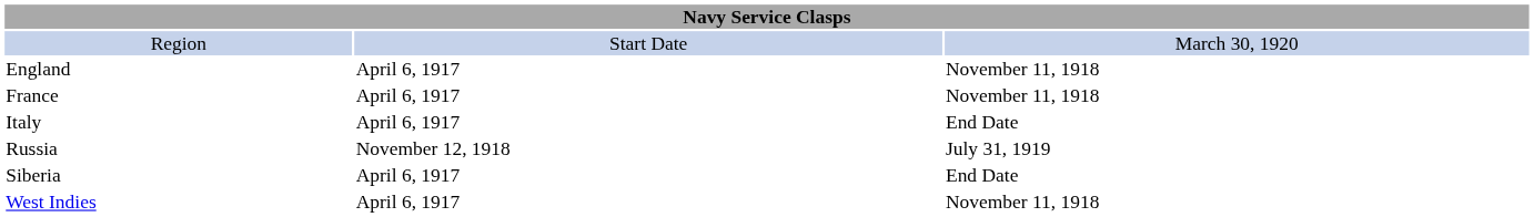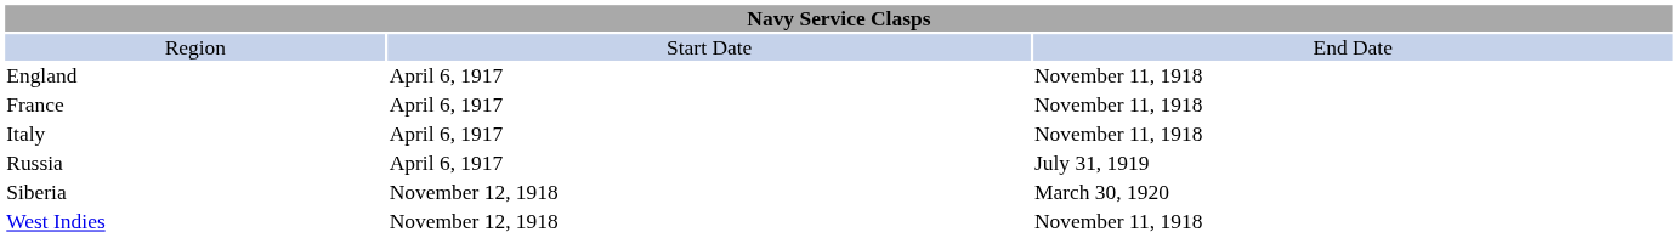 <table class="toccolours"  style="width:100%; clear:both; margin:1.5em auto; text-align:center;">
 <tr>
 <th colspan="7" style="background:darkGrey;"><span>Navy Service Clasps</span></th>
 </tr>
 <tr style="background:#c5d2ea; text-align:center;">
 <td>Region</td>
 <td>Start Date</td>
-<td>March 30, 1920</td>
+<td>End Date</td>
 </tr>
 <tr style="text-align:left;">
 <td>England</td>
 <td>April 6, 1917</td>
 <td>November 11, 1918</td>
 </tr>
 <tr align=left>
 <td>France</td>
 <td>April 6, 1917</td>
 <td>November 11, 1918</td>
 </tr>
 <tr align=left>
 <td>Italy</td>
 <td>April 6, 1917</td>
-<td>End Date</td>
+<td>November 11, 1918</td>
 </tr>
 <tr align=left>
 <td>Russia</td>
-<td>November 12, 1918</td>
+<td>April 6, 1917</td>
 <td>July 31, 1919</td>
 </tr>
 <tr align=left>
 <td>Siberia</td>
-<td>April 6, 1917</td>
-<td>End Date</td>
+<td>November 12, 1918</td>
+<td>March 30, 1920</td>
 </tr>
 <tr align=left>
 <td><a href='#'>West Indies</a></td>
-<td>April 6, 1917</td>
+<td>November 12, 1918</td>
 <td>November 11, 1918</td>
 </tr>
 </table>
